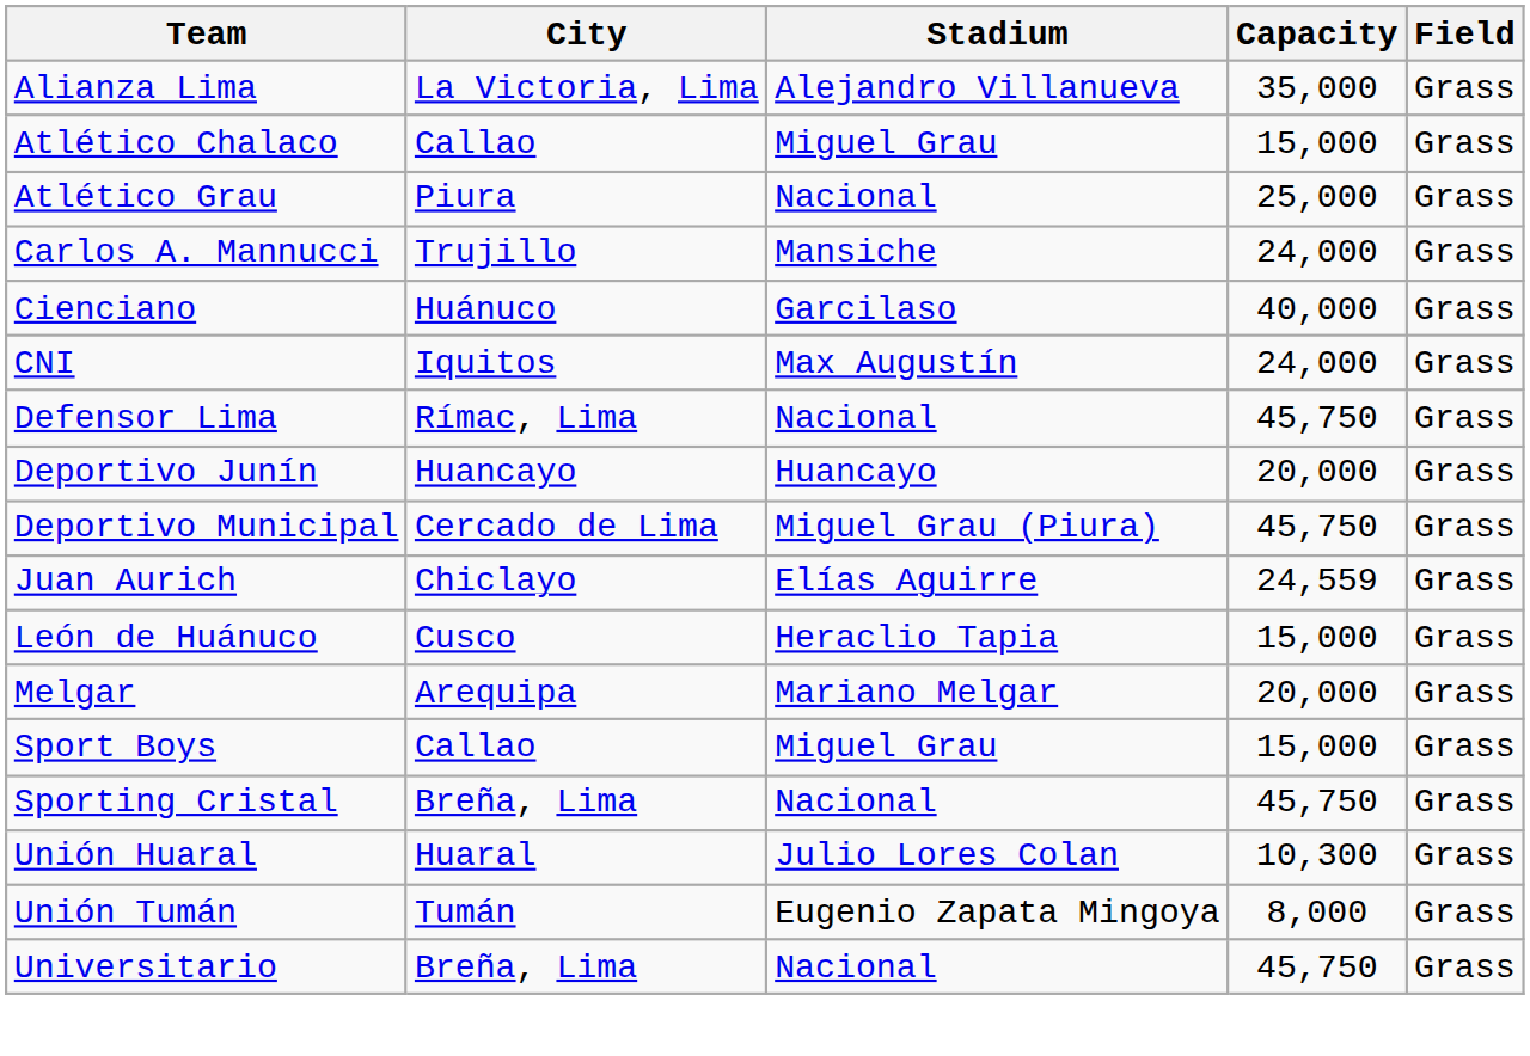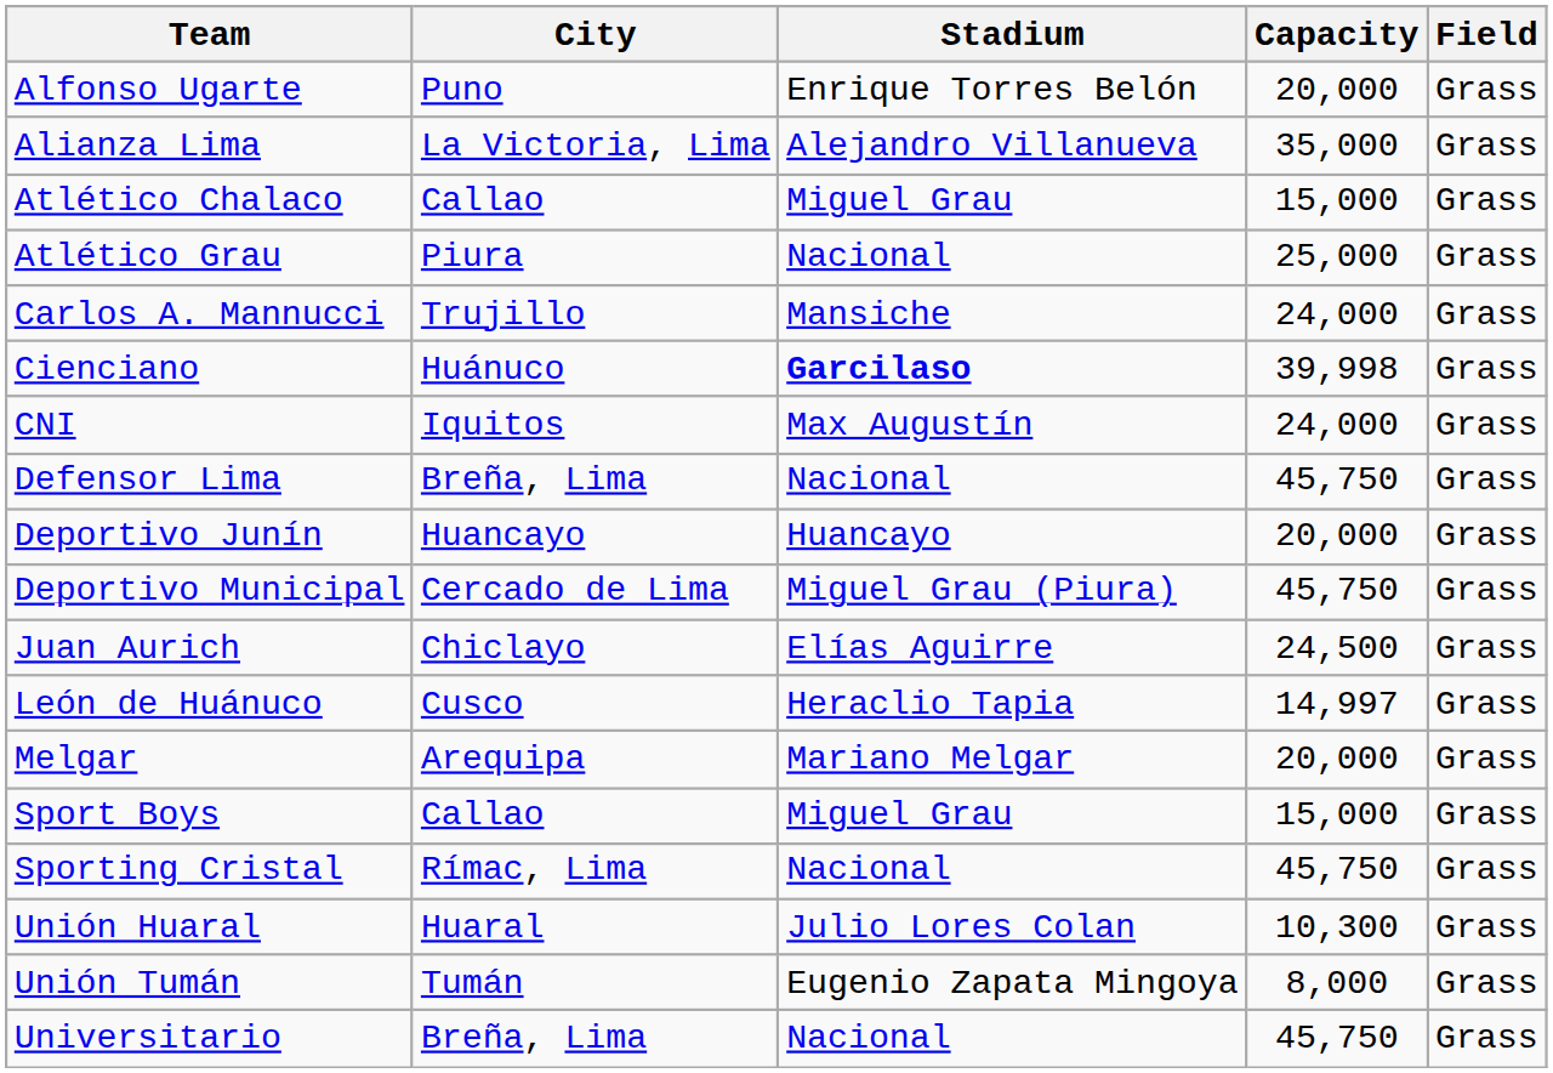 <table class="wikitable sortable">
 <tr>
 <th>Team</th>
 <th>City</th>
 <th>Stadium</th>
 <th>Capacity</th>
 <th>Field</th>
+</tr>
+<tr>
+<td><a href='#'>Alfonso Ugarte</a></td>
+<td><a href='#'>Puno</a></td>
+<td>Enrique Torres Belón</td>
+<td align="center">20,000</td>
+<td>Grass</td>
 </tr>
 <tr>
 <td><a href='#'>Alianza Lima</a></td>
 <td><a href='#'>La Victoria</a>, <a href='#'>Lima</a></td>
 <td><a href='#'>Alejandro Villanueva</a></td>
 <td align="center">35,000</td>
 <td>Grass</td>
 </tr>
 <tr>
 <td><a href='#'>Atlético Chalaco</a></td>
 <td><a href='#'>Callao</a></td>
 <td><a href='#'>Miguel Grau</a></td>
 <td align="center">15,000</td>
 <td>Grass</td>
 </tr>
 <tr>
 <td><a href='#'>Atlético Grau</a></td>
 <td><a href='#'>Piura</a></td>
 <td><a href='#'>Nacional</a></td>
 <td align="center">25,000</td>
 <td>Grass</td>
 </tr>
 <tr>
 <td><a href='#'>Carlos A. Mannucci</a></td>
 <td><a href='#'>Trujillo</a></td>
 <td><a href='#'>Mansiche</a></td>
 <td align="center">24,000</td>
 <td>Grass</td>
 </tr>
 <tr>
 <td><a href='#'>Cienciano</a></td>
 <td><a href='#'>Huánuco</a></td>
-<td><a href='#'>Garcilaso</a></td>
-<td align="center">40,000</td>
+<td><strong><a href='#'>Garcilaso</a></strong></td>
+<td align="center">39,998</td>
 <td>Grass</td>
 </tr>
 <tr>
 <td><a href='#'>CNI</a></td>
 <td><a href='#'>Iquitos</a></td>
 <td><a href='#'>Max Augustín</a></td>
 <td align="center">24,000</td>
 <td>Grass</td>
 </tr>
 <tr>
 <td><a href='#'>Defensor Lima</a></td>
-<td><a href='#'>Rímac</a>, <a href='#'>Lima</a></td>
+<td><a href='#'>Breña</a>, <a href='#'>Lima</a></td>
 <td><a href='#'>Nacional</a></td>
 <td align="center">45,750</td>
 <td>Grass</td>
 </tr>
 <tr>
 <td><a href='#'>Deportivo Junín</a></td>
 <td><a href='#'>Huancayo</a></td>
 <td><a href='#'>Huancayo</a></td>
 <td align="center">20,000</td>
 <td>Grass</td>
 </tr>
 <tr>
 <td><a href='#'>Deportivo Municipal</a></td>
 <td><a href='#'>Cercado de Lima</a></td>
 <td><a href='#'>Miguel Grau (Piura)</a></td>
 <td align="center">45,750</td>
 <td>Grass</td>
 </tr>
 <tr>
 <td><a href='#'>Juan Aurich</a></td>
 <td><a href='#'>Chiclayo</a></td>
 <td><a href='#'>Elías Aguirre</a></td>
-<td align="center">24,559</td>
+<td align="center">24,500</td>
 <td>Grass</td>
 </tr>
 <tr>
 <td><a href='#'>León de Huánuco</a></td>
 <td><a href='#'>Cusco</a></td>
 <td><a href='#'>Heraclio Tapia</a></td>
-<td align="center">15,000</td>
+<td align="center">14,997</td>
 <td>Grass</td>
 </tr>
 <tr>
 <td><a href='#'>Melgar</a></td>
 <td><a href='#'>Arequipa</a></td>
 <td><a href='#'>Mariano Melgar</a></td>
 <td align="center">20,000</td>
 <td>Grass</td>
 </tr>
 <tr>
 <td><a href='#'>Sport Boys</a></td>
 <td><a href='#'>Callao</a></td>
 <td><a href='#'>Miguel Grau</a></td>
 <td align="center">15,000</td>
 <td>Grass</td>
 </tr>
 <tr>
 <td><a href='#'>Sporting Cristal</a></td>
-<td><a href='#'>Breña</a>, <a href='#'>Lima</a></td>
+<td><a href='#'>Rímac</a>, <a href='#'>Lima</a></td>
 <td><a href='#'>Nacional</a></td>
 <td align="center">45,750</td>
 <td>Grass</td>
 </tr>
 <tr>
 <td><a href='#'>Unión Huaral</a></td>
 <td><a href='#'>Huaral</a></td>
 <td><a href='#'>Julio Lores Colan</a></td>
 <td align="center">10,300</td>
 <td>Grass</td>
 </tr>
 <tr>
 <td><a href='#'>Unión Tumán</a></td>
 <td><a href='#'>Tumán</a></td>
 <td>Eugenio Zapata Mingoya</td>
 <td align="center">8,000</td>
 <td>Grass</td>
 </tr>
 <tr>
 <td><a href='#'>Universitario</a></td>
 <td><a href='#'>Breña</a>, <a href='#'>Lima</a></td>
 <td><a href='#'>Nacional</a></td>
 <td align="center">45,750</td>
 <td>Grass</td>
 </tr>
 </table>
